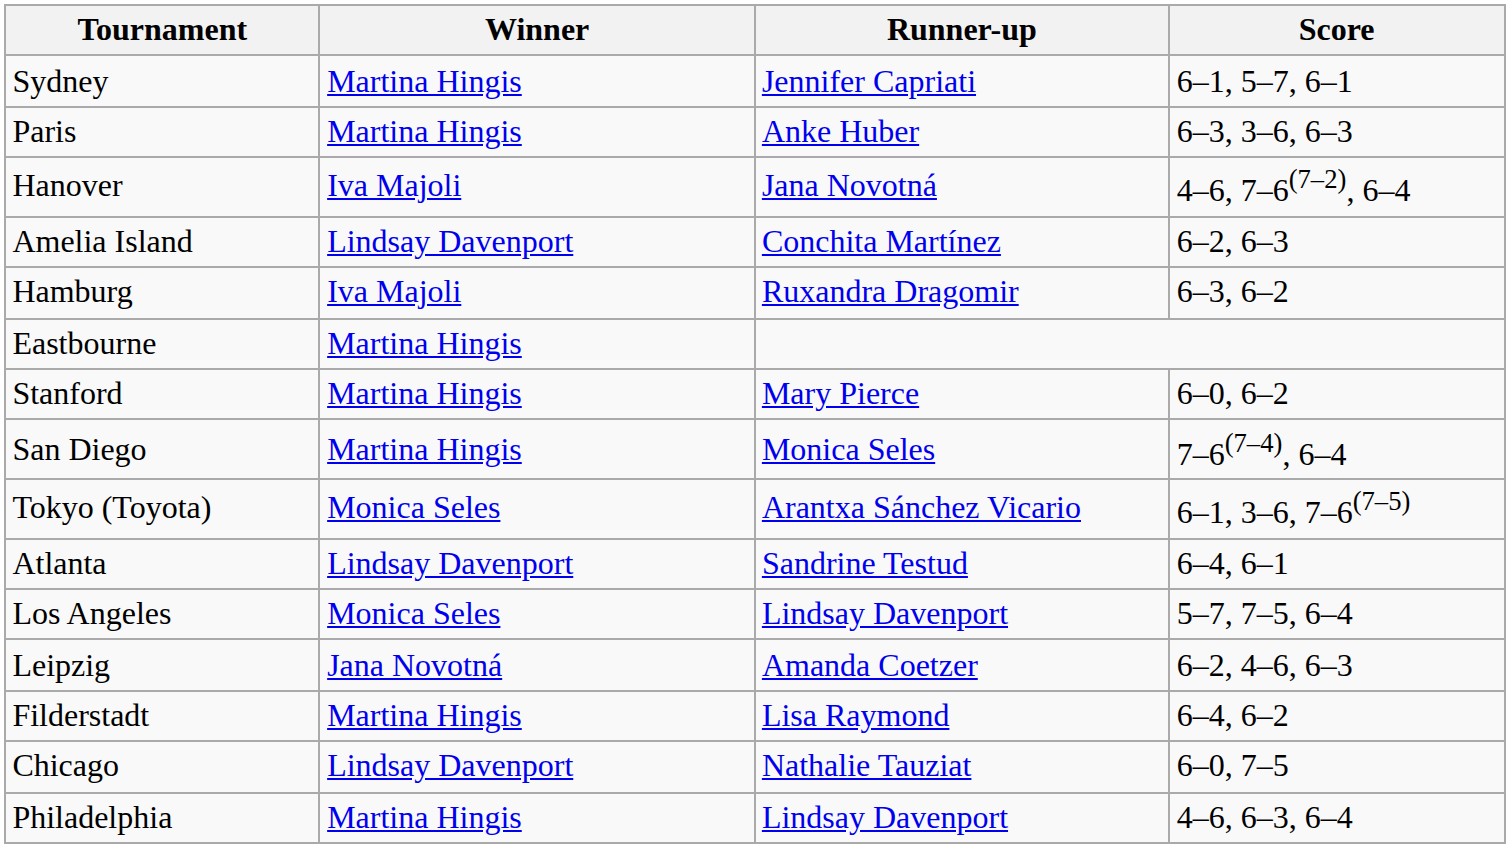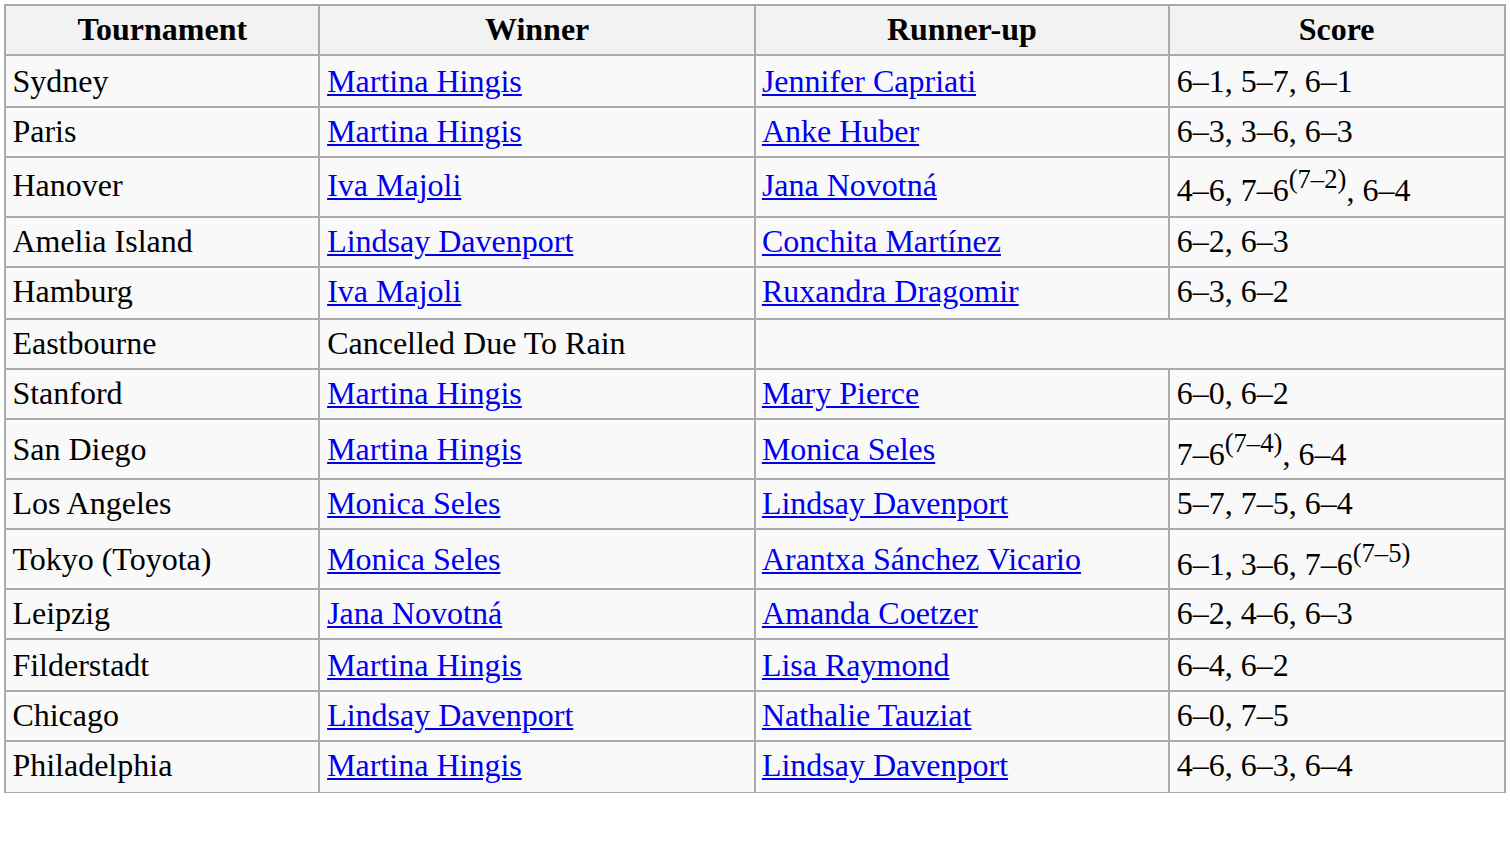 <table class="wikitable">
 <tr>
 <th width="150">Tournament</th>
 <th width="210">Winner</th>
 <th width="200">Runner-up</th>
 <th width="160">Score</th>
 </tr>
 <tr>
 <td>Sydney</td>
 <td> <a href='#'>Martina Hingis</a></td>
 <td> <a href='#'>Jennifer Capriati</a></td>
 <td>6–1, 5–7, 6–1</td>
 </tr>
 <tr>
 <td>Paris</td>
 <td> <a href='#'>Martina Hingis</a></td>
 <td> <a href='#'>Anke Huber</a></td>
 <td>6–3, 3–6, 6–3</td>
 </tr>
 <tr>
 <td>Hanover</td>
 <td> <a href='#'>Iva Majoli</a></td>
 <td> <a href='#'>Jana Novotná</a></td>
 <td>4–6, 7–6<sup>(7–2)</sup>, 6–4</td>
 </tr>
 <tr>
 <td>Amelia Island</td>
 <td> <a href='#'>Lindsay Davenport</a></td>
 <td> <a href='#'>Conchita Martínez</a></td>
 <td>6–2, 6–3</td>
 </tr>
 <tr>
 <td>Hamburg</td>
 <td> <a href='#'>Iva Majoli</a></td>
 <td> <a href='#'>Ruxandra Dragomir</a></td>
 <td>6–3, 6–2</td>
 </tr>
 <tr>
 <td>Eastbourne</td>
-<td> <a href='#'>Martina Hingis</a></td>
+<td>Cancelled Due To Rain</td>
 </tr>
 <tr>
 <td>Stanford</td>
 <td> <a href='#'>Martina Hingis</a></td>
 <td> <a href='#'>Mary Pierce</a></td>
 <td>6–0, 6–2</td>
 </tr>
 <tr>
 <td>San Diego</td>
 <td> <a href='#'>Martina Hingis</a></td>
 <td> <a href='#'>Monica Seles</a></td>
 <td>7–6<sup>(7–4)</sup>, 6–4</td>
 </tr>
 <tr>
+<td>Los Angeles</td>
+<td> <a href='#'>Monica Seles</a></td>
+<td> <a href='#'>Lindsay Davenport</a></td>
+<td>5–7, 7–5, 6–4</td>
+</tr>
+<tr>
 <td>Tokyo (Toyota)</td>
 <td> <a href='#'>Monica Seles</a></td>
 <td> <a href='#'>Arantxa Sánchez Vicario</a></td>
 <td>6–1, 3–6, 7–6<sup>(7–5)</sup></td>
-</tr>
-<tr>
-<td>Atlanta</td>
-<td> <a href='#'>Lindsay Davenport</a></td>
-<td> <a href='#'>Sandrine Testud</a></td>
-<td>6–4, 6–1</td>
-</tr>
-<tr>
-<td>Los Angeles</td>
-<td> <a href='#'>Monica Seles</a></td>
-<td> <a href='#'>Lindsay Davenport</a></td>
-<td>5–7, 7–5, 6–4</td>
 </tr>
 <tr>
 <td>Leipzig</td>
 <td> <a href='#'>Jana Novotná</a></td>
 <td> <a href='#'>Amanda Coetzer</a></td>
 <td>6–2, 4–6, 6–3</td>
 </tr>
 <tr>
 <td>Filderstadt</td>
 <td> <a href='#'>Martina Hingis</a></td>
 <td> <a href='#'>Lisa Raymond</a></td>
 <td>6–4, 6–2</td>
 </tr>
 <tr>
 <td>Chicago</td>
 <td> <a href='#'>Lindsay Davenport</a></td>
 <td> <a href='#'>Nathalie Tauziat</a></td>
 <td>6–0, 7–5</td>
 </tr>
 <tr>
 <td>Philadelphia</td>
 <td> <a href='#'>Martina Hingis</a></td>
 <td> <a href='#'>Lindsay Davenport</a></td>
 <td>4–6, 6–3, 6–4</td>
 </tr>
 </table>
